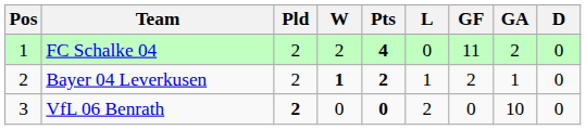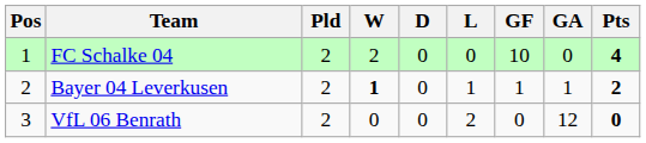 <table class="wikitable nowrap" style=text-align:center>
 <tr>
 <th>Pos</th>
 <th width=190>Team</th>
 <th width=30>Pld</th>
 <th width=30>W</th>
-<th width=30>Pts</th>
+<th width=30>D</th>
 <th width=30>L</th>
 <th width=30>GF</th>
 <th width=30>GA</th>
-<th width=30>D</th>
+<th width=30>Pts</th>
 </tr>
 <tr bgcolor=c1ffc1>
 <td>1</td>
 <td align=left><a href='#'>FC Schalke 04</a></td>
 <td>2</td>
 <td>2</td>
+<td>0</td>
+<td>0</td>
+<td>10</td>
+<td>0</td>
 <td><strong>4</strong></td>
-<td>0</td>
-<td>11</td>
-<td>2</td>
-<td>0</td>
 </tr>
 <tr>
 <td>2</td>
 <td align=left><a href='#'>Bayer 04 Leverkusen</a></td>
 <td>2</td>
 <td><strong>1</strong></td>
+<td>0</td>
+<td>1</td>
+<td>1</td>
+<td>1</td>
 <td><strong>2</strong></td>
-<td>1</td>
-<td>2</td>
-<td>1</td>
-<td>0</td>
 </tr>
 <tr>
 <td>3</td>
 <td align=left><a href='#'>VfL 06 Benrath</a></td>
-<td><strong>2</strong></td>
-<td>0</td>
-<td><strong>0</strong></td>
 <td>2</td>
 <td>0</td>
-<td>10</td>
 <td>0</td>
+<td>2</td>
+<td>0</td>
+<td>12</td>
+<td><strong>0</strong></td>
 </tr>
 </table>
